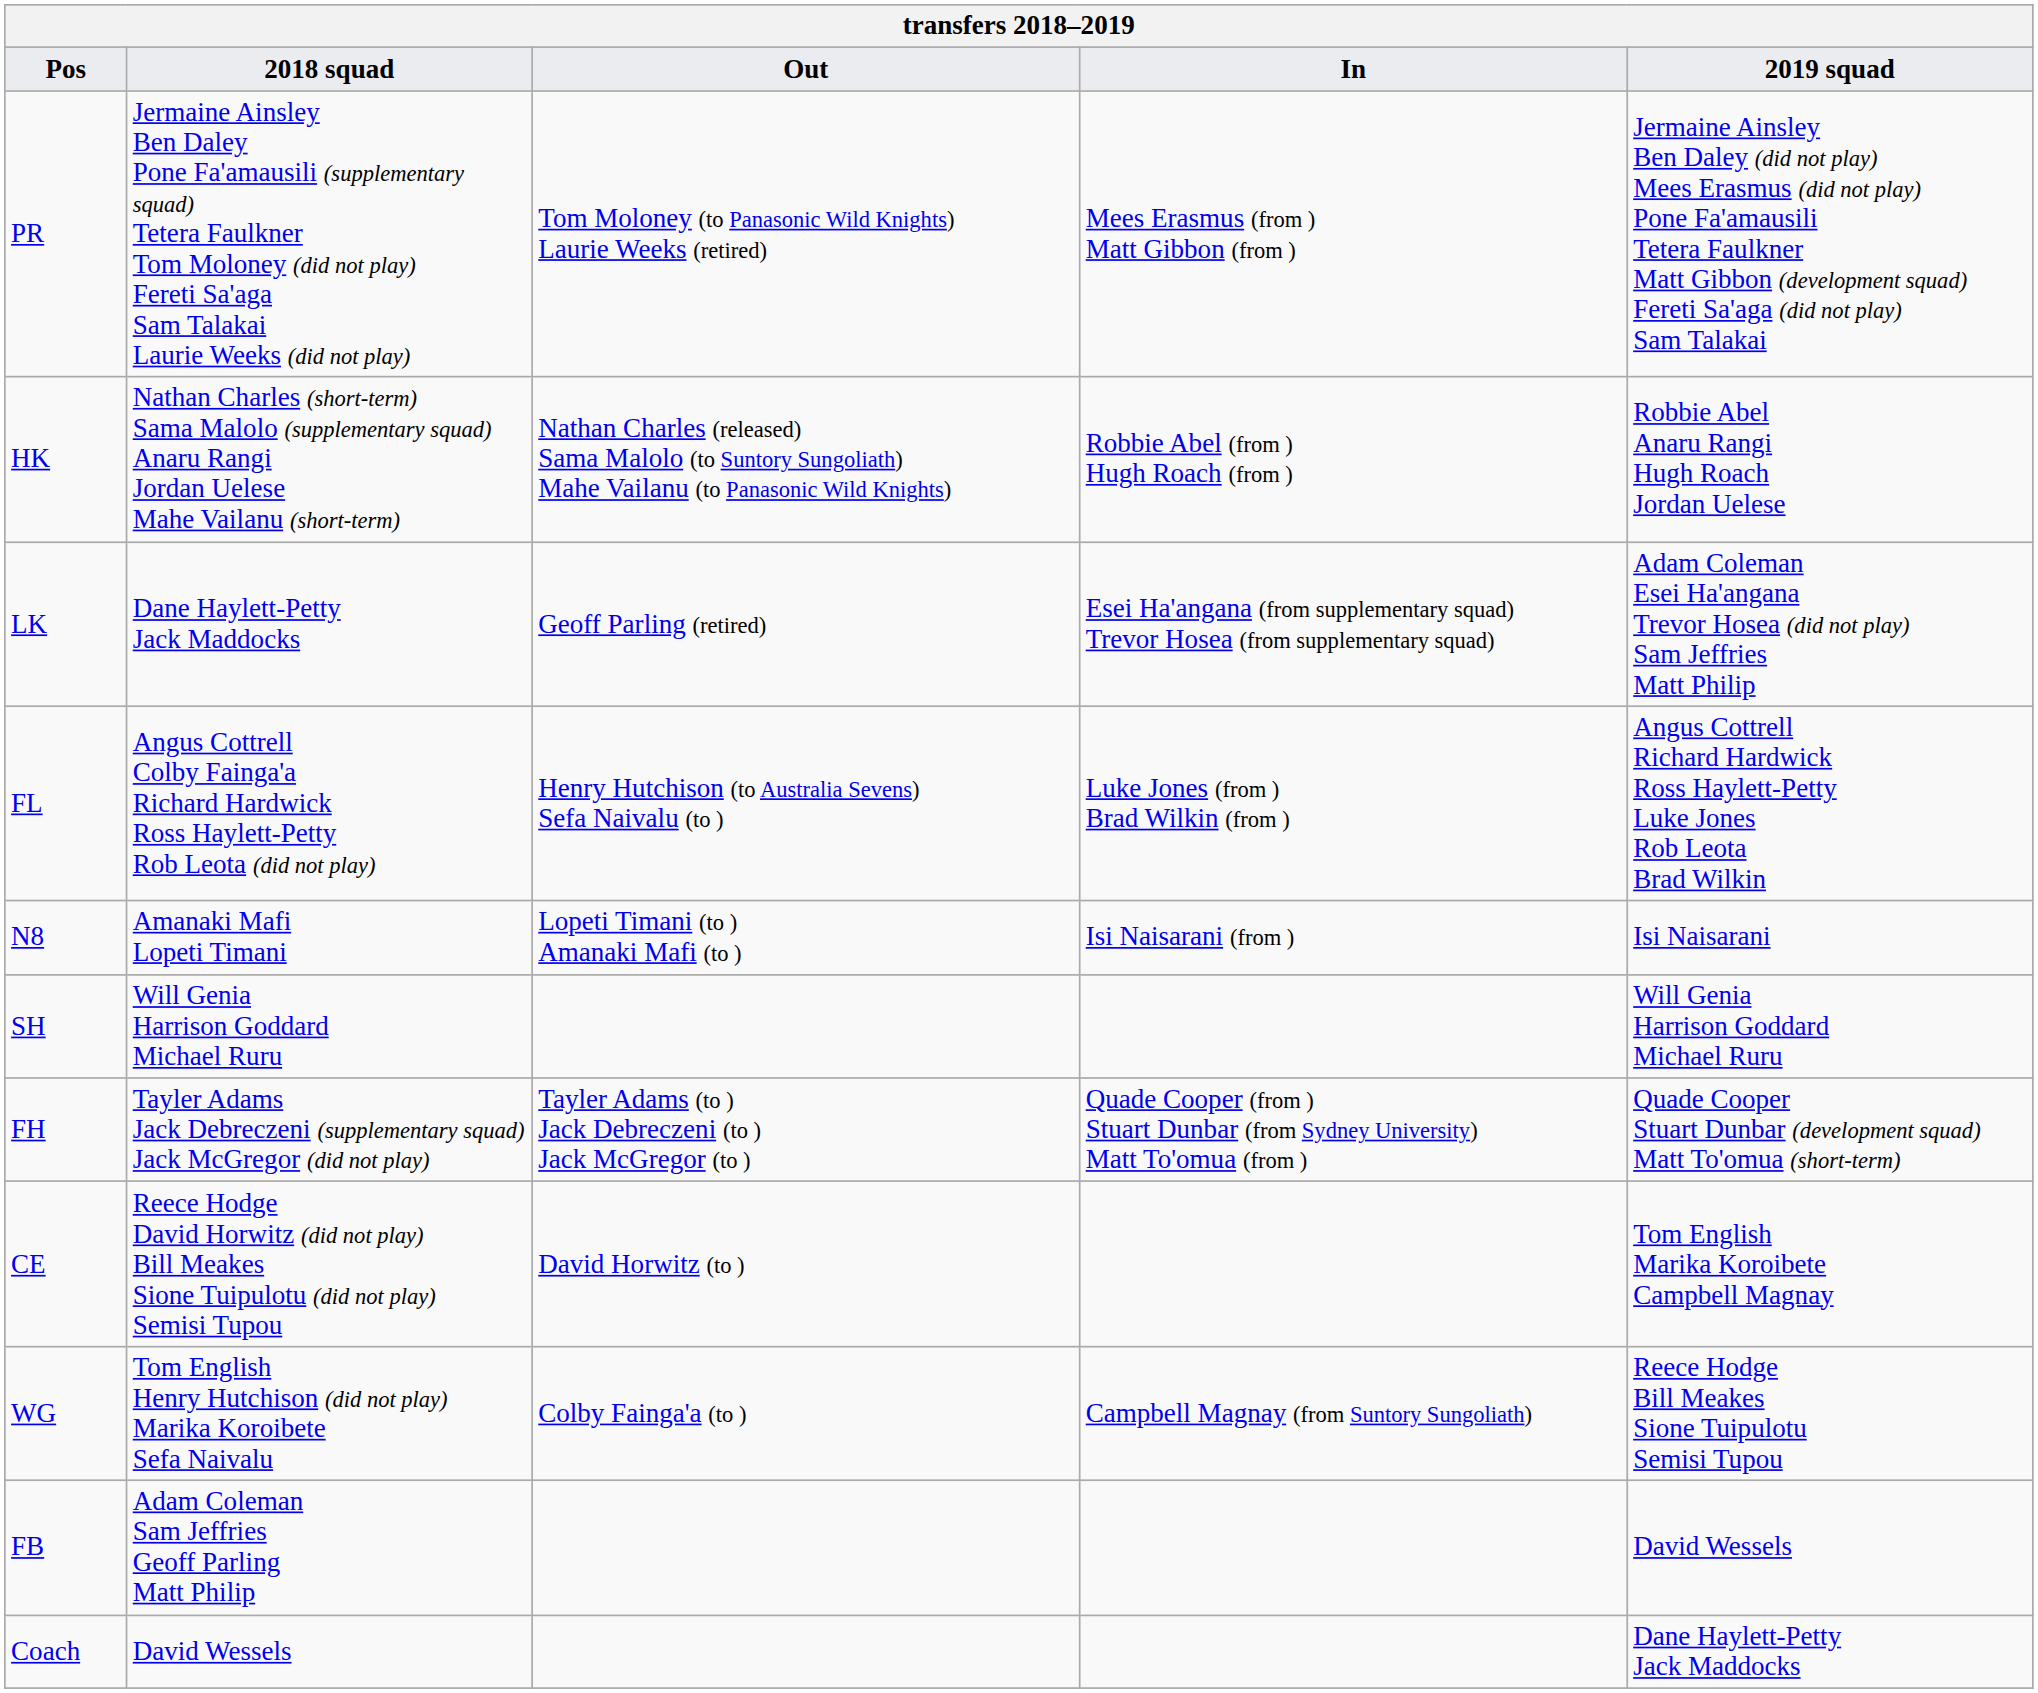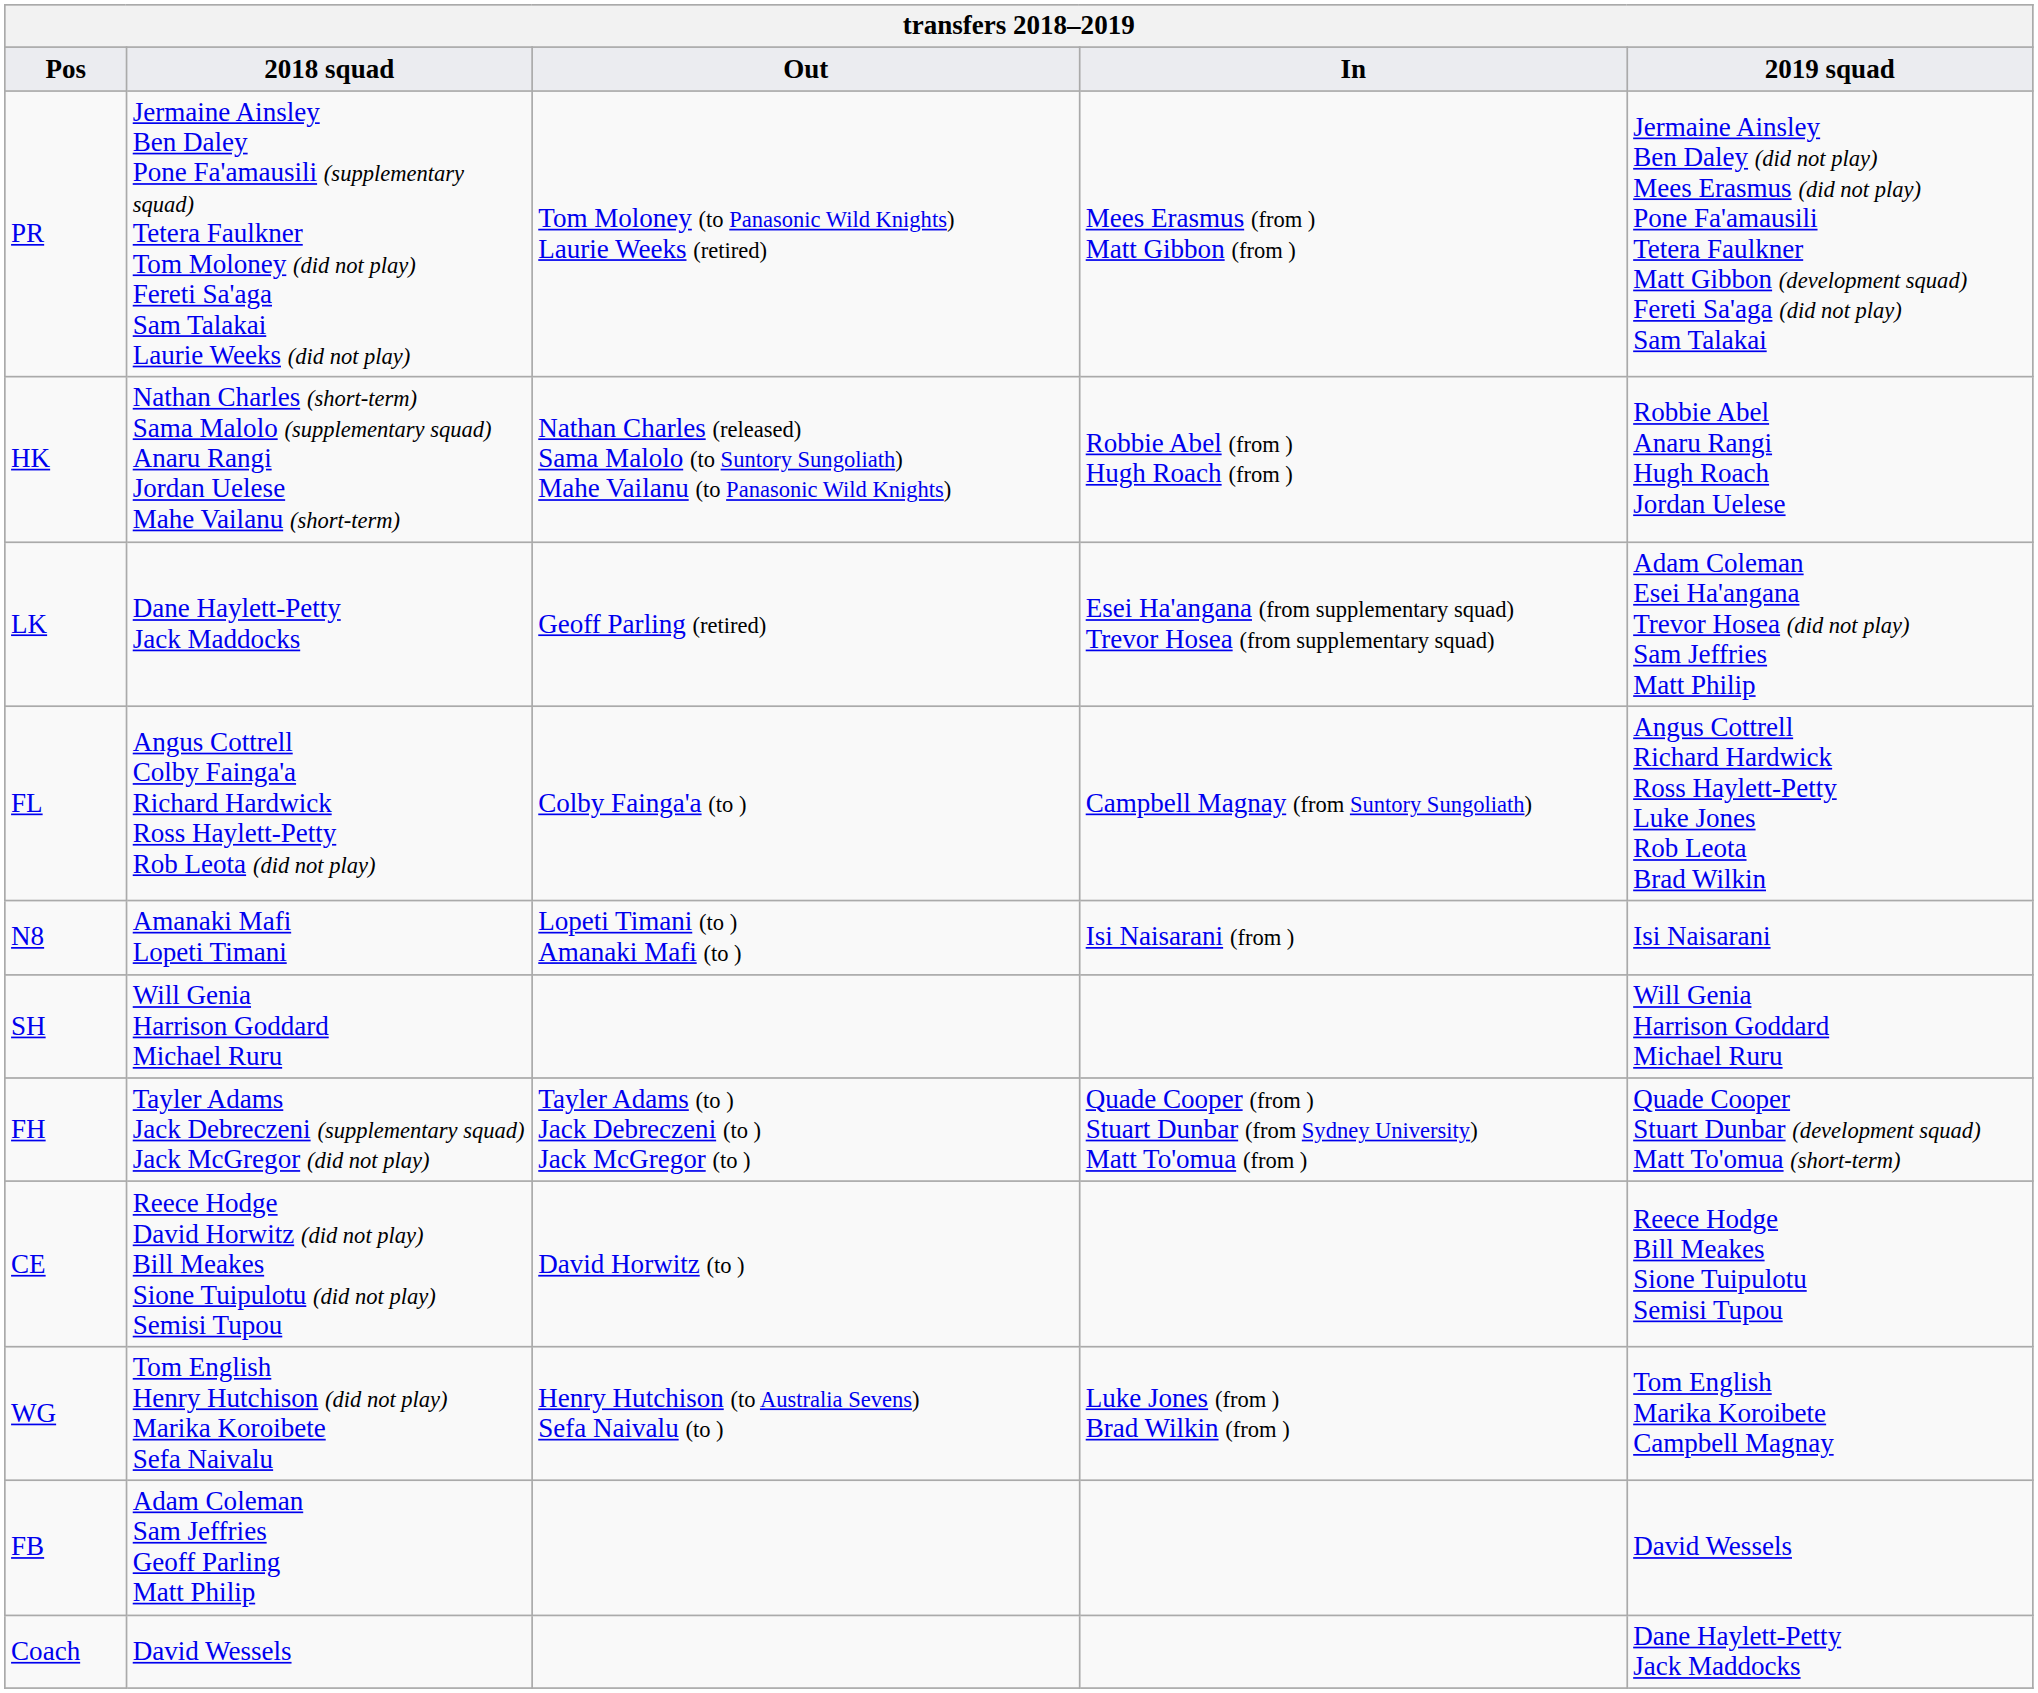 <table class="wikitable" style="text-align: left; width:95%">
 <tr>
 <th colspan="100%"> transfers 2018–2019</th>
 </tr>
 <tr>
 <th style="background:#ebecf0; width:6%;">Pos</th>
 <th style="background:#ebecf0; width:20%;">2018 squad</th>
 <th style="background:#ebecf0; width:27%;">Out</th>
 <th style="background:#ebecf0; width:27%;">In</th>
 <th style="background:#ebecf0; width:20%;">2019 squad</th>
 </tr>
 <tr>
 <td><a href='#'>PR</a></td>
 <td> <a href='#'>Jermaine Ainsley</a> <br> <a href='#'>Ben Daley</a> <br> <a href='#'>Pone Fa'amausili</a> <small><em>(supplementary squad)</em></small> <br> <a href='#'>Tetera Faulkner</a> <br> <a href='#'>Tom Moloney</a> <small><em>(did not play)</em></small> <br> <a href='#'>Fereti Sa'aga</a> <br> <a href='#'>Sam Talakai</a> <br> <a href='#'>Laurie Weeks</a> <small><em>(did not play)</em></small></td>
 <td>  <a href='#'>Tom Moloney</a> <small>(to  <a href='#'>Panasonic Wild Knights</a>)</small> <br>  <a href='#'>Laurie Weeks</a> <small>(retired)</small></td>
 <td>  <a href='#'>Mees Erasmus</a> <small>(from )</small> <br>  <a href='#'>Matt Gibbon</a> <small>(from )</small></td>
 <td> <a href='#'>Jermaine Ainsley</a> <br> <a href='#'>Ben Daley</a> <small><em>(did not play)</em></small> <br> <a href='#'>Mees Erasmus</a> <small><em>(did not play)</em></small> <br> <a href='#'>Pone Fa'amausili</a> <br> <a href='#'>Tetera Faulkner</a> <br> <a href='#'>Matt Gibbon</a> <small><em>(development squad)</em></small> <br> <a href='#'>Fereti Sa'aga</a> <small><em>(did not play)</em></small> <br> <a href='#'>Sam Talakai</a></td>
 </tr>
 <tr>
 <td><a href='#'>HK</a></td>
 <td> <a href='#'>Nathan Charles</a> <small><em>(short-term)</em></small> <br> <a href='#'>Sama Malolo</a> <small><em>(supplementary squad)</em></small> <br> <a href='#'>Anaru Rangi</a> <br> <a href='#'>Jordan Uelese</a> <br> <a href='#'>Mahe Vailanu</a> <small><em>(short-term)</em></small></td>
 <td>  <a href='#'>Nathan Charles</a> <small>(released)</small> <br>  <a href='#'>Sama Malolo</a> <small>(to  <a href='#'>Suntory Sungoliath</a>)</small> <br>  <a href='#'>Mahe Vailanu</a> <small>(to  <a href='#'>Panasonic Wild Knights</a>)</small></td>
 <td>  <a href='#'>Robbie Abel</a> <small>(from )</small> <br>  <a href='#'>Hugh Roach</a> <small>(from )</small></td>
 <td> <a href='#'>Robbie Abel</a> <br> <a href='#'>Anaru Rangi</a> <br> <a href='#'>Hugh Roach</a> <br> <a href='#'>Jordan Uelese</a></td>
 </tr>
 <tr>
 <td><a href='#'>LK</a></td>
 <td> <a href='#'>Dane Haylett-Petty</a> <br> <a href='#'>Jack Maddocks</a></td>
 <td>  <a href='#'>Geoff Parling</a> <small>(retired)</small></td>
 <td>  <a href='#'>Esei Ha'angana</a> <small>(from supplementary squad)</small> <br>  <a href='#'>Trevor Hosea</a> <small>(from supplementary squad)</small></td>
 <td> <a href='#'>Adam Coleman</a> <br> <a href='#'>Esei Ha'angana</a> <br> <a href='#'>Trevor Hosea</a> <small><em>(did not play)</em></small> <br> <a href='#'>Sam Jeffries</a> <br> <a href='#'>Matt Philip</a></td>
 </tr>
 <tr>
 <td><a href='#'>FL</a></td>
 <td> <a href='#'>Angus Cottrell</a> <br> <a href='#'>Colby Fainga'a</a> <br> <a href='#'>Richard Hardwick</a> <br> <a href='#'>Ross Haylett-Petty</a> <br> <a href='#'>Rob Leota</a> <small><em>(did not play)</em></small></td>
-<td>  <a href='#'>Henry Hutchison</a> <small>(to <a href='#'>Australia Sevens</a>)</small> <br>  <a href='#'>Sefa Naivalu</a> <small>(to )</small></td>
-<td>  <a href='#'>Luke Jones</a> <small>(from )</small> <br>  <a href='#'>Brad Wilkin</a> <small>(from )</small></td>
+<td>  <a href='#'>Colby Fainga'a</a> <small>(to )</small></td>
+<td> <a href='#'>Campbell Magnay</a> <small>(from  <a href='#'>Suntory Sungoliath</a>)</small></td>
 <td> <a href='#'>Angus Cottrell</a> <br> <a href='#'>Richard Hardwick</a> <br> <a href='#'>Ross Haylett-Petty</a> <br> <a href='#'>Luke Jones</a> <br> <a href='#'>Rob Leota</a> <br> <a href='#'>Brad Wilkin</a></td>
 </tr>
 <tr>
 <td><a href='#'>N8</a></td>
 <td> <a href='#'>Amanaki Mafi</a> <br> <a href='#'>Lopeti Timani</a></td>
 <td>  <a href='#'>Lopeti Timani</a> <small>(to )</small> <br>  <a href='#'>Amanaki Mafi</a> <small>(to )</small></td>
 <td>  <a href='#'>Isi Naisarani</a> <small>(from )</small></td>
 <td> <a href='#'>Isi Naisarani</a></td>
 </tr>
 <tr>
 <td><a href='#'>SH</a></td>
 <td> <a href='#'>Will Genia</a> <br> <a href='#'>Harrison Goddard</a> <br> <a href='#'>Michael Ruru</a></td>
 <td></td>
 <td></td>
 <td> <a href='#'>Will Genia</a> <br> <a href='#'>Harrison Goddard</a> <br> <a href='#'>Michael Ruru</a></td>
 </tr>
 <tr>
 <td><a href='#'>FH</a></td>
 <td> <a href='#'>Tayler Adams</a> <br> <a href='#'>Jack Debreczeni</a> <small><em>(supplementary squad)</em></small> <br> <a href='#'>Jack McGregor</a> <small><em>(did not play)</em></small></td>
 <td>  <a href='#'>Tayler Adams</a> <small>(to )</small> <br>  <a href='#'>Jack Debreczeni</a> <small>(to )</small> <br>  <a href='#'>Jack McGregor</a> <small>(to )</small></td>
 <td> <a href='#'>Quade Cooper</a> <small>(from )</small> <br>  <a href='#'>Stuart Dunbar</a> <small>(from <a href='#'>Sydney University</a>)</small> <br>  <a href='#'>Matt To'omua</a> <small>(from )</small></td>
 <td><a href='#'>Quade Cooper</a> <br> <a href='#'>Stuart Dunbar</a> <small><em>(development squad)</em></small> <br> <a href='#'>Matt To'omua</a> <small><em>(short-term)</em></small></td>
 </tr>
 <tr>
 <td><a href='#'>CE</a></td>
 <td> <a href='#'>Reece Hodge</a> <br> <a href='#'>David Horwitz</a> <small><em>(did not play)</em></small> <br> <a href='#'>Bill Meakes</a> <br> <a href='#'>Sione Tuipulotu</a> <small><em>(did not play)</em></small> <br> <a href='#'>Semisi Tupou</a></td>
 <td>  <a href='#'>David Horwitz</a> <small>(to )</small></td>
 <td></td>
-<td><a href='#'>Tom English</a> <br> <a href='#'>Marika Koroibete</a> <br> <a href='#'>Campbell Magnay</a></td>
+<td><a href='#'>Reece Hodge</a> <br> <a href='#'>Bill Meakes</a> <br> <a href='#'>Sione Tuipulotu</a> <br> <a href='#'>Semisi Tupou</a></td>
 </tr>
 <tr>
 <td><a href='#'>WG</a></td>
 <td> <a href='#'>Tom English</a> <br> <a href='#'>Henry Hutchison</a> <small><em>(did not play)</em></small> <br> <a href='#'>Marika Koroibete</a> <br> <a href='#'>Sefa Naivalu</a></td>
-<td>  <a href='#'>Colby Fainga'a</a> <small>(to )</small></td>
-<td> <a href='#'>Campbell Magnay</a> <small>(from  <a href='#'>Suntory Sungoliath</a>)</small></td>
-<td><a href='#'>Reece Hodge</a> <br> <a href='#'>Bill Meakes</a> <br> <a href='#'>Sione Tuipulotu</a> <br> <a href='#'>Semisi Tupou</a></td>
+<td>  <a href='#'>Henry Hutchison</a> <small>(to <a href='#'>Australia Sevens</a>)</small> <br>  <a href='#'>Sefa Naivalu</a> <small>(to )</small></td>
+<td>  <a href='#'>Luke Jones</a> <small>(from )</small> <br>  <a href='#'>Brad Wilkin</a> <small>(from )</small></td>
+<td><a href='#'>Tom English</a> <br> <a href='#'>Marika Koroibete</a> <br> <a href='#'>Campbell Magnay</a></td>
 </tr>
 <tr>
 <td><a href='#'>FB</a></td>
 <td> <a href='#'>Adam Coleman</a> <br> <a href='#'>Sam Jeffries</a> <br> <a href='#'>Geoff Parling</a> <br> <a href='#'>Matt Philip</a></td>
 <td></td>
 <td></td>
 <td> <a href='#'>David Wessels</a></td>
 </tr>
 <tr>
 <td><a href='#'>Coach</a></td>
 <td> <a href='#'>David Wessels</a></td>
 <td></td>
 <td></td>
 <td> <a href='#'>Dane Haylett-Petty</a> <br> <a href='#'>Jack Maddocks</a></td>
 </tr>
 </table>
